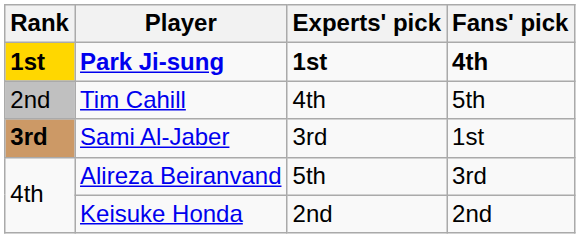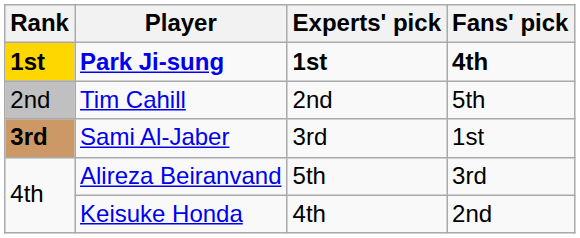 <table class="wikitable">
 <tr>
 <th>Rank</th>
 <th>Player</th>
 <th>Experts' pick</th>
 <th>Fans' pick</th>
 </tr>
 <tr>
 <td bgcolor="gold"><strong>1st</strong></td>
 <td> <strong><a href='#'>Park Ji-sung</a></strong></td>
 <td><strong>1st</strong></td>
 <td><strong>4th</strong></td>
 </tr>
 <tr>
 <td bgcolor="silver">2nd</td>
 <td> <a href='#'>Tim Cahill</a></td>
-<td>4th</td>
+<td>2nd</td>
 <td>5th</td>
 </tr>
 <tr>
 <td bgcolor="#c96"><strong>3rd</strong></td>
 <td> <a href='#'>Sami Al-Jaber</a></td>
 <td>3rd</td>
 <td>1st</td>
 </tr>
 <tr>
 <td rowspan="2">4th</td>
 <td> <a href='#'>Alireza Beiranvand</a></td>
 <td>5th</td>
 <td>3rd</td>
 </tr>
 <tr>
 <td> <a href='#'>Keisuke Honda</a></td>
-<td>2nd</td>
+<td>4th</td>
 <td>2nd</td>
 </tr>
 </table>
